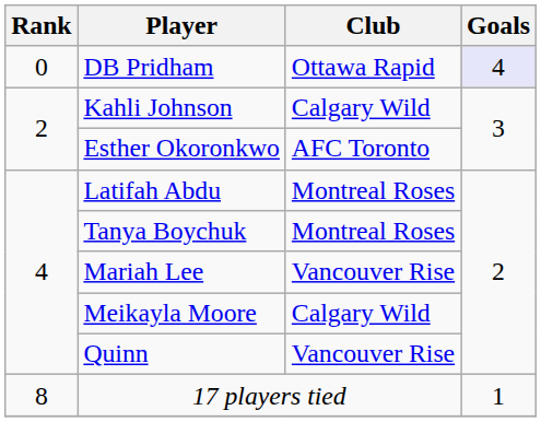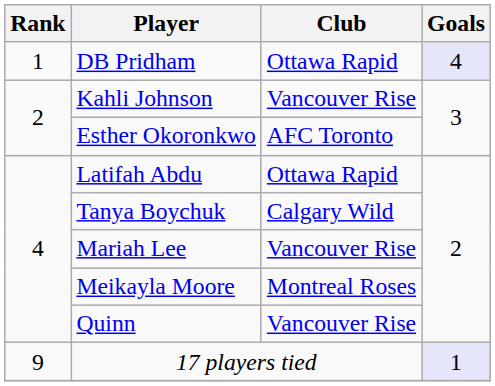 <table class="wikitable">
 <tr>
 <th>Rank</th>
 <th>Player</th>
 <th>Club</th>
 <th>Goals</th>
 </tr>
 <tr>
-<td style="text-align:center" rowspan="1">0</td>
+<td style="text-align:center" rowspan="1">1</td>
 <td> <a href='#'>DB Pridham</a></td>
 <td><a href='#'>Ottawa Rapid</a></td>
 <td style="background: lavender; text-align:center" rowspan="1">4</td>
 </tr>
 <tr>
 <td style="text-align:center" rowspan="2">2</td>
 <td> <a href='#'>Kahli Johnson</a></td>
-<td><a href='#'>Calgary Wild</a></td>
+<td><a href='#'>Vancouver Rise</a></td>
 <td style="text-align:center" rowspan="2">3</td>
 </tr>
 <tr>
 <td> <a href='#'>Esther Okoronkwo</a></td>
 <td><a href='#'>AFC Toronto</a></td>
 </tr>
 <tr>
 <td style="text-align:center" rowspan="5">4</td>
 <td> <a href='#'>Latifah Abdu</a></td>
-<td><a href='#'>Montreal Roses</a></td>
+<td><a href='#'>Ottawa Rapid</a></td>
 <td style="text-align:center" rowspan="5">2</td>
 </tr>
 <tr>
 <td> <a href='#'>Tanya Boychuk</a></td>
-<td><a href='#'>Montreal Roses</a></td>
+<td><a href='#'>Calgary Wild</a></td>
 </tr>
 <tr>
 <td> <a href='#'>Mariah Lee</a></td>
 <td><a href='#'>Vancouver Rise</a></td>
 </tr>
 <tr>
 <td> <a href='#'>Meikayla Moore</a></td>
-<td><a href='#'>Calgary Wild</a></td>
+<td><a href='#'>Montreal Roses</a></td>
 </tr>
 <tr>
 <td> <a href='#'>Quinn</a></td>
 <td><a href='#'>Vancouver Rise</a></td>
 </tr>
 <tr>
-<td style="text-align:center">8</td>
+<td style="text-align:center">9</td>
 <td style="text-align:center" colspan="2"><em>17 players tied</em></td>
-<td style="text-align:center">1</td>
+<td style="background: lavender; text-align:center">1</td>
 </tr>
 <tr>
 </tr>
 </table>
